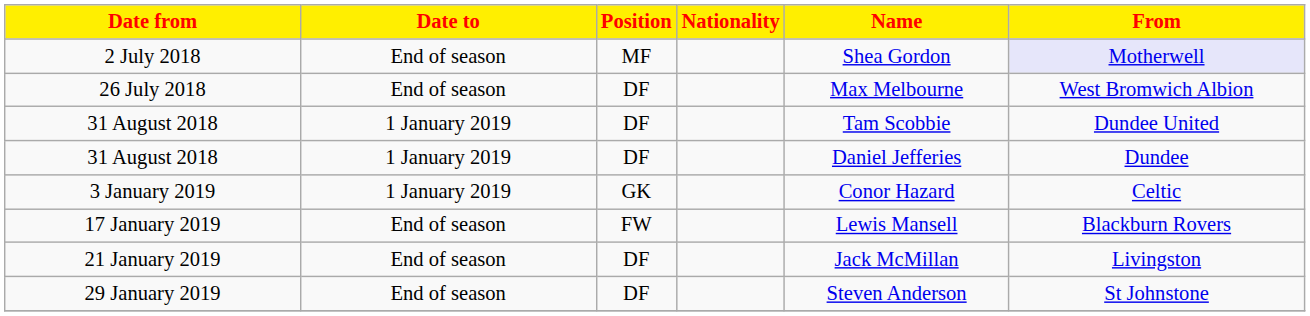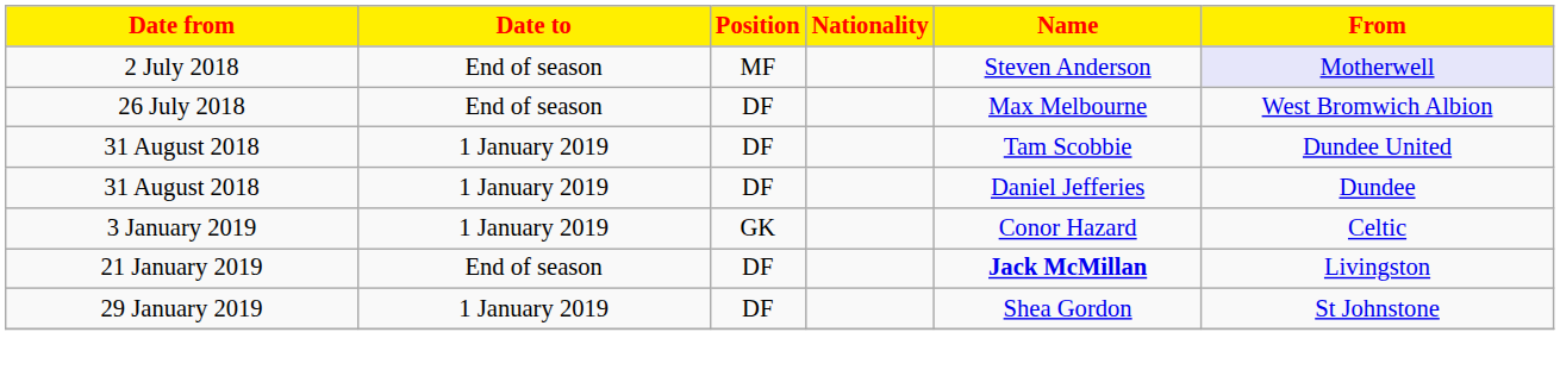 <table class="wikitable"  style="text-align:center; font-size:90%; ">
 <tr>
 <th style="background:#FFEF00; color:red; width:200px;">Date from</th>
 <th style="background:#FFEF00; color:red; width:200px;">Date to</th>
 <th style="background:#FFEF00; color:red; width:45px;">Position</th>
 <th style="background:#FFEF00; color:red; width:45px;">Nationality</th>
 <th style="background:#FFEF00; color:red; width:150px;">Name</th>
 <th style="background:#FFEF00; color:red; width:200px;">From</th>
 </tr>
 <tr>
 <td>2 July 2018</td>
 <td>End of season</td>
 <td>MF</td>
 <td></td>
-<td><a href='#'>Shea Gordon</a></td>
+<td><a href='#'>Steven Anderson</a></td>
 <td style="background: lavender;"><a href='#'>Motherwell</a></td>
 </tr>
 <tr>
 <td>26 July 2018</td>
 <td>End of season</td>
 <td>DF</td>
 <td></td>
 <td><a href='#'>Max Melbourne</a></td>
 <td><a href='#'>West Bromwich Albion</a></td>
 </tr>
 <tr>
 <td>31 August 2018</td>
 <td>1 January 2019</td>
 <td>DF</td>
 <td></td>
 <td><a href='#'>Tam Scobbie</a></td>
 <td><a href='#'>Dundee United</a></td>
 </tr>
 <tr>
 <td>31 August 2018</td>
 <td>1 January 2019</td>
 <td>DF</td>
 <td></td>
 <td><a href='#'>Daniel Jefferies</a></td>
 <td><a href='#'>Dundee</a></td>
 </tr>
 <tr>
 <td>3 January 2019</td>
 <td>1 January 2019</td>
 <td>GK</td>
 <td></td>
 <td><a href='#'>Conor Hazard</a></td>
 <td><a href='#'>Celtic</a></td>
 </tr>
 <tr>
-<td>17 January 2019</td>
-<td>End of season</td>
-<td>FW</td>
-<td></td>
-<td><a href='#'>Lewis Mansell</a></td>
-<td><a href='#'>Blackburn Rovers</a></td>
-</tr>
-<tr>
 <td>21 January 2019</td>
 <td>End of season</td>
 <td>DF</td>
 <td></td>
-<td><a href='#'>Jack McMillan</a></td>
+<td><strong><a href='#'>Jack McMillan</a></strong></td>
 <td><a href='#'>Livingston</a></td>
 </tr>
 <tr>
 <td>29 January 2019</td>
-<td>End of season</td>
+<td>1 January 2019</td>
 <td>DF</td>
 <td></td>
-<td><a href='#'>Steven Anderson</a></td>
+<td><a href='#'>Shea Gordon</a></td>
 <td><a href='#'>St Johnstone</a></td>
 </tr>
 <tr>
 </tr>
 </table>
